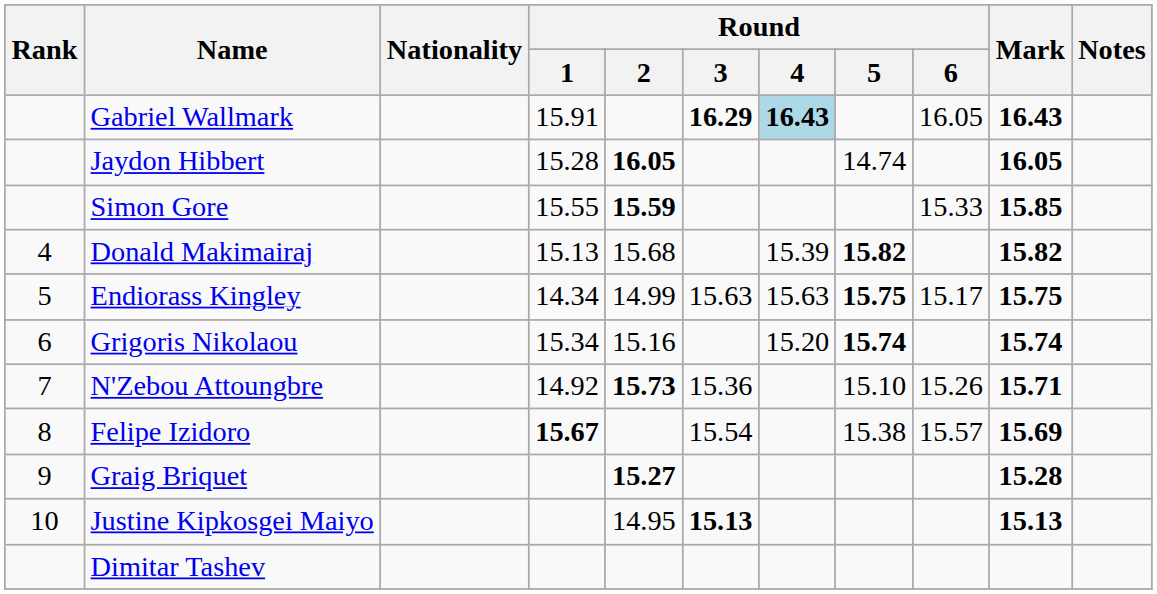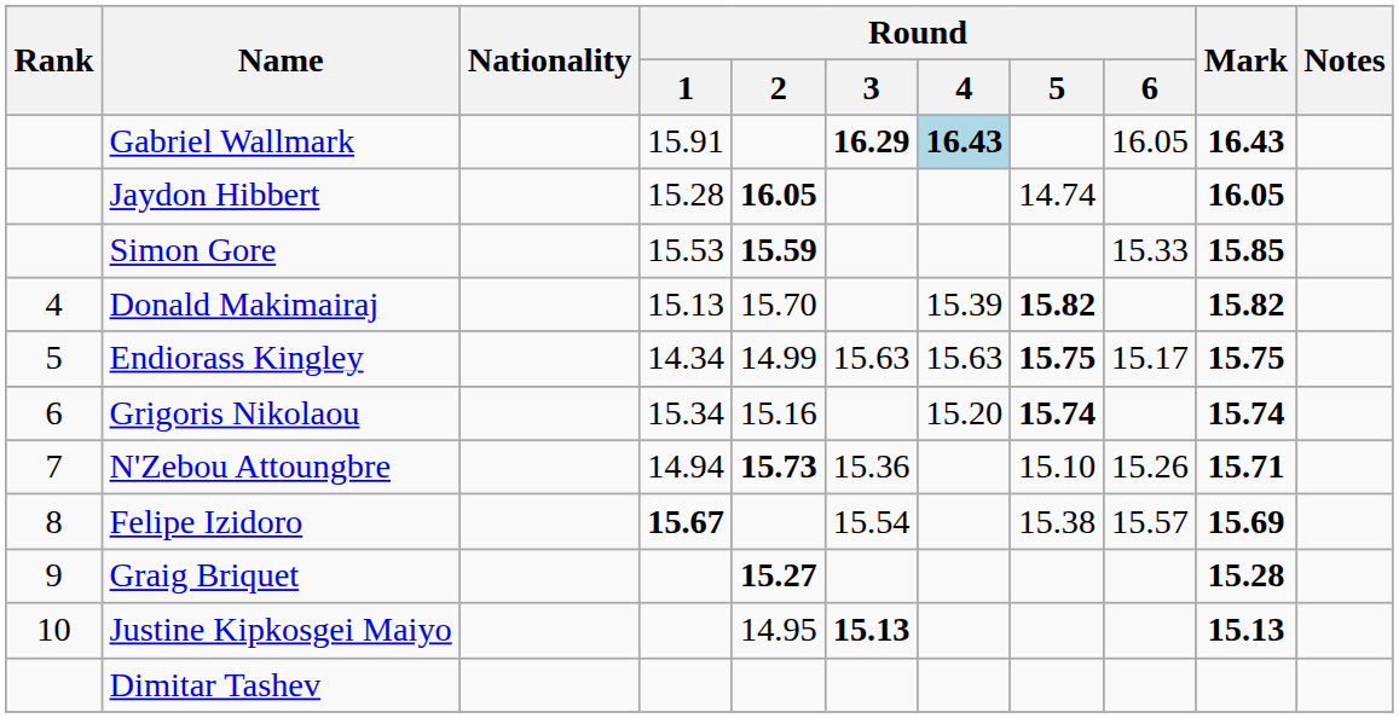 <table class="wikitable sortable" style="text-align:center">
 <tr>
 <th rowspan=2>Rank</th>
 <th rowspan=2>Name</th>
 <th rowspan=2>Nationality</th>
 <th colspan=6>Round</th>
 <th rowspan=2>Mark</th>
 <th rowspan=2>Notes</th>
 </tr>
 <tr>
 <th>1</th>
 <th>2</th>
 <th>3</th>
 <th>4</th>
 <th>5</th>
 <th>6</th>
 </tr>
 <tr>
 <td></td>
 <td align=left><a href='#'>Gabriel Wallmark</a></td>
 <td align=left></td>
 <td>15.91</td>
 <td></td>
 <td><strong>16.29</strong></td>
 <td style="background: lightblue;"><strong>16.43</strong></td>
 <td></td>
 <td>16.05</td>
 <td><strong>16.43</strong></td>
 <td></td>
 </tr>
 <tr>
 <td></td>
 <td align=left><a href='#'>Jaydon Hibbert</a></td>
 <td align=left></td>
 <td>15.28</td>
 <td><strong>16.05</strong></td>
 <td></td>
 <td></td>
 <td>14.74</td>
 <td></td>
 <td><strong>16.05</strong></td>
 <td></td>
 </tr>
 <tr>
 <td></td>
 <td align=left><a href='#'>Simon Gore</a></td>
 <td align=left></td>
-<td>15.55</td>
+<td>15.53</td>
 <td><strong>15.59</strong></td>
 <td></td>
 <td></td>
 <td></td>
 <td>15.33</td>
 <td><strong>15.85</strong></td>
 <td></td>
 </tr>
 <tr>
 <td>4</td>
 <td align=left><a href='#'>Donald Makimairaj</a></td>
 <td align=left></td>
 <td>15.13</td>
-<td>15.68</td>
+<td>15.70</td>
 <td></td>
 <td>15.39</td>
 <td><strong>15.82</strong></td>
 <td></td>
 <td><strong>15.82</strong></td>
 <td></td>
 </tr>
 <tr>
 <td>5</td>
 <td align=left><a href='#'>Endiorass Kingley</a></td>
 <td align=left></td>
 <td>14.34 </td>
 <td>14.99</td>
 <td>15.63</td>
 <td>15.63</td>
 <td><strong>15.75</strong></td>
 <td>15.17</td>
 <td><strong>15.75</strong></td>
 <td></td>
 </tr>
 <tr>
 <td>6</td>
 <td align=left><a href='#'>Grigoris Nikolaou</a></td>
 <td align=left></td>
 <td>15.34</td>
 <td>15.16</td>
 <td></td>
 <td>15.20</td>
 <td><strong>15.74</strong></td>
 <td></td>
 <td><strong>15.74</strong></td>
 <td></td>
 </tr>
 <tr>
 <td>7</td>
 <td align=left><a href='#'>N'Zebou Attoungbre</a></td>
 <td align=left></td>
-<td>14.92</td>
+<td>14.94</td>
 <td><strong>15.73</strong></td>
 <td>15.36</td>
 <td></td>
 <td>15.10</td>
 <td>15.26</td>
 <td><strong>15.71</strong></td>
 <td></td>
 </tr>
 <tr>
 <td>8</td>
 <td align=left><a href='#'>Felipe Izidoro</a></td>
 <td align=left></td>
 <td><strong>15.67</strong></td>
 <td></td>
 <td>15.54</td>
 <td></td>
 <td>15.38</td>
 <td>15.57</td>
 <td><strong>15.69</strong></td>
 <td></td>
 </tr>
 <tr>
 <td>9</td>
 <td align=left><a href='#'>Graig Briquet</a></td>
 <td align=left></td>
 <td></td>
 <td><strong>15.27</strong></td>
 <td></td>
 <td></td>
 <td></td>
 <td></td>
 <td><strong>15.28</strong></td>
 <td></td>
 </tr>
 <tr>
 <td>10</td>
 <td align=left><a href='#'>Justine Kipkosgei Maiyo</a></td>
 <td align=left></td>
 <td></td>
 <td>14.95</td>
 <td><strong>15.13</strong></td>
 <td></td>
 <td></td>
 <td></td>
 <td><strong>15.13</strong></td>
 <td></td>
 </tr>
 <tr>
 <td></td>
 <td align=left><a href='#'>Dimitar Tashev</a></td>
 <td align=left></td>
 <td></td>
 <td></td>
 <td></td>
 <td></td>
 <td></td>
 <td></td>
 <td></td>
 <td></td>
 </tr>
 </table>
